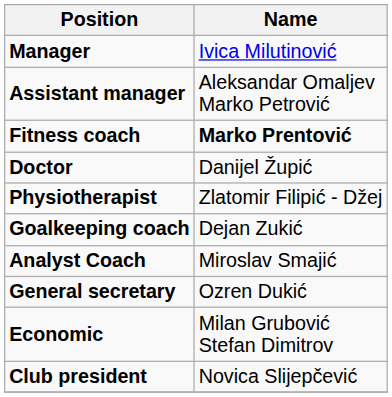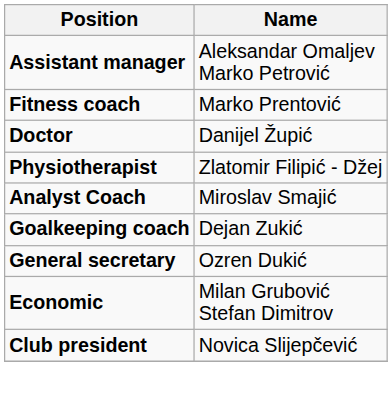 <table class="wikitable">
 <tr>
 <th>Position</th>
 <th>Name</th>
-</tr>
-<tr>
-<td><strong>Manager</strong></td>
-<td> <a href='#'>Ivica Milutinović</a></td>
 </tr>
 <tr>
 <td><strong>Assistant manager</strong></td>
 <td> Aleksandar Omaljev <br>  Marko Petrović</td>
 </tr>
 <tr>
 <td><strong>Fitness coach</strong></td>
-<td><strong> Marko Prentović</strong></td>
+<td> Marko Prentović</td>
 </tr>
 <tr>
 <td><strong>Doctor</strong></td>
 <td> Danijel Župić</td>
 </tr>
 <tr>
 <td><strong>Physiotherapist</strong></td>
 <td> Zlatomir Filipić - Džej</td>
 </tr>
 <tr>
+<td><strong>Analyst Coach</strong></td>
+<td> Miroslav Smajić</td>
+</tr>
+<tr>
 <td><strong>Goalkeeping coach</strong></td>
 <td> Dejan Zukić</td>
-</tr>
-<tr>
-<td><strong>Analyst Coach</strong></td>
-<td> Miroslav Smajić</td>
 </tr>
 <tr>
 <td><strong>General secretary</strong></td>
 <td> Ozren Dukić</td>
 </tr>
 <tr>
 <td><strong>Economic</strong></td>
 <td> Milan Grubović <br>  Stefan Dimitrov</td>
 </tr>
 <tr>
 <td><strong>Club president</strong></td>
 <td> Novica Slijepčević</td>
 </tr>
 <tr>
 </tr>
 </table>
